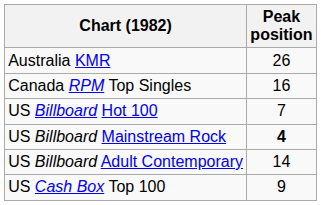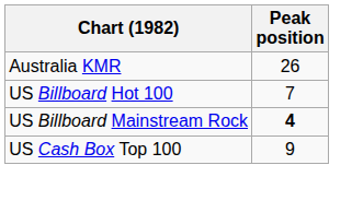 <table class="wikitable sortable">
 <tr>
 <th>Chart (1982)</th>
 <th>Peak<br>position</th>
 </tr>
 <tr>
 <td>Australia <a href='#'>KMR</a></td>
 <td style="text-align:center;">26</td>
 </tr>
 <tr>
-<td>Canada <em><a href='#'>RPM</a></em> Top Singles</td>
-<td style="text-align:center;">16</td>
-</tr>
-<tr>
 <td>US <em><a href='#'>Billboard</a></em> <a href='#'>Hot 100</a></td>
 <td style="text-align:center;">7</td>
 </tr>
 <tr>
 <td>US <em>Billboard</em> <a href='#'>Mainstream Rock</a></td>
 <td style="text-align:center;"><strong>4</strong></td>
 </tr>
 <tr>
-<td>US <em>Billboard</em> <a href='#'>Adult Contemporary</a></td>
-<td style="text-align:center;">14</td>
-</tr>
-<tr>
 <td>US <a href='#'><em>Cash Box</em></a> Top 100</td>
 <td align="center">9</td>
 </tr>
 </table>
